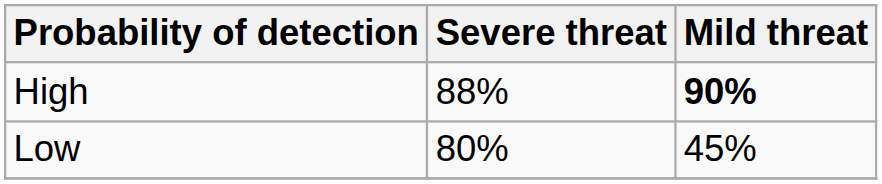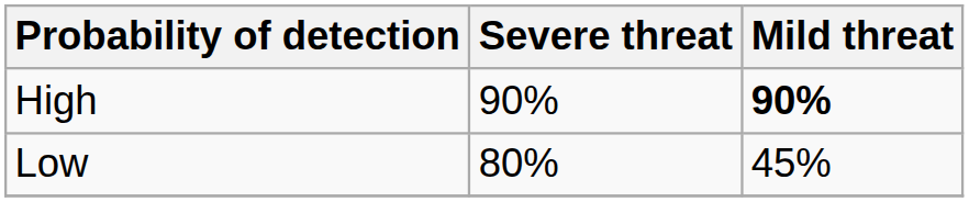 <table class="wikitable">
 <tr>
 <th>Probability of detection</th>
 <th>Severe threat</th>
 <th>Mild threat</th>
 </tr>
 <tr>
 <td>High</td>
-<td>88%</td>
+<td>90%</td>
 <td><strong>90%</strong></td>
 </tr>
 <tr>
 <td>Low</td>
 <td>80%</td>
 <td>45%</td>
 </tr>
 <tr>
 </tr>
 </table>
